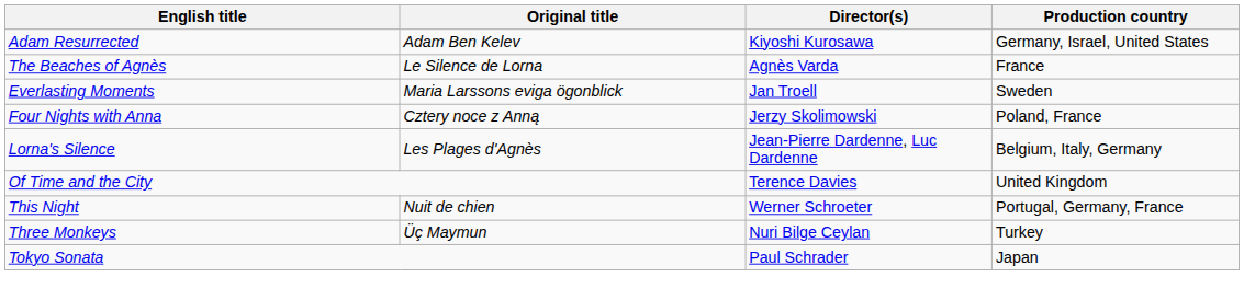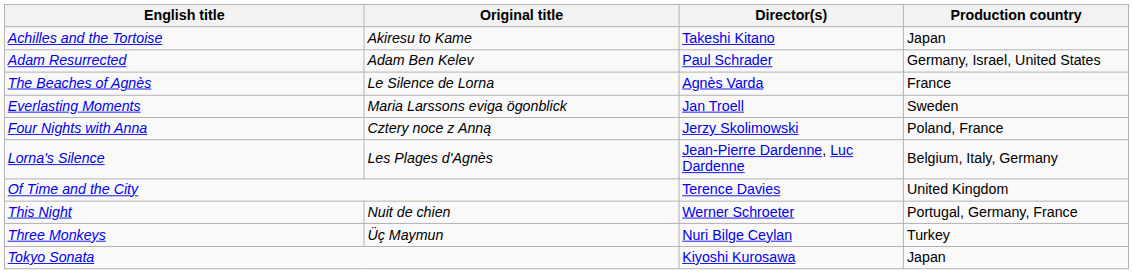 <table class="sortable wikitable" width="100%" cellpadding="5">
 <tr>
 <th scope="col" width="32%">English title</th>
 <th scope="col" width="28%">Original title</th>
 <th scope="col" width="20%">Director(s)</th>
 <th scope="col" width="20%">Production country</th>
 </tr>
 <tr>
+<td><em><a href='#'>Achilles and the Tortoise</a></em></td>
+<td><em>Akiresu to Kame</em></td>
+<td><a href='#'>Takeshi Kitano</a></td>
+<td>Japan</td>
+</tr>
+<tr>
 <td><em><a href='#'>Adam Resurrected</a></em></td>
 <td><em>Adam Ben Kelev</em></td>
-<td><a href='#'>Kiyoshi Kurosawa</a></td>
+<td><a href='#'>Paul Schrader</a></td>
 <td>Germany, Israel, United States</td>
 </tr>
 <tr>
 <td><em><a href='#'>The Beaches of Agnès</a></em></td>
 <td><em>Le Silence de Lorna</em></td>
 <td><a href='#'>Agnès Varda</a></td>
 <td>France</td>
 </tr>
 <tr>
 <td><em><a href='#'>Everlasting Moments</a></em></td>
 <td><em>Maria Larssons eviga ögonblick</em></td>
 <td><a href='#'>Jan Troell</a></td>
 <td>Sweden</td>
 </tr>
 <tr>
 <td><em><a href='#'>Four Nights with Anna</a></em></td>
 <td><em>Cztery noce z Anną</em></td>
 <td><a href='#'>Jerzy Skolimowski</a></td>
 <td>Poland, France</td>
 </tr>
 <tr>
 <td><em><a href='#'>Lorna's Silence</a></em></td>
 <td><em>Les Plages d'Agnès</em></td>
 <td><a href='#'>Jean-Pierre Dardenne</a>, <a href='#'>Luc Dardenne</a></td>
 <td>Belgium, Italy, Germany</td>
 </tr>
 <tr>
 <td colspan=2><em><a href='#'>Of Time and the City</a></em></td>
 <td><a href='#'>Terence Davies</a></td>
 <td>United Kingdom</td>
 </tr>
 <tr>
 <td><em><a href='#'>This Night</a></em></td>
 <td><em>Nuit de chien</em></td>
 <td><a href='#'>Werner Schroeter</a></td>
 <td>Portugal, Germany, France</td>
 </tr>
 <tr>
 <td><em><a href='#'>Three Monkeys</a></em></td>
 <td><em>Üç Maymun</em></td>
 <td><a href='#'>Nuri Bilge Ceylan</a></td>
 <td>Turkey</td>
 </tr>
 <tr>
 <td colspan=2><em><a href='#'>Tokyo Sonata</a></em></td>
-<td><a href='#'>Paul Schrader</a></td>
+<td><a href='#'>Kiyoshi Kurosawa</a></td>
 <td>Japan</td>
 </tr>
 </table>
